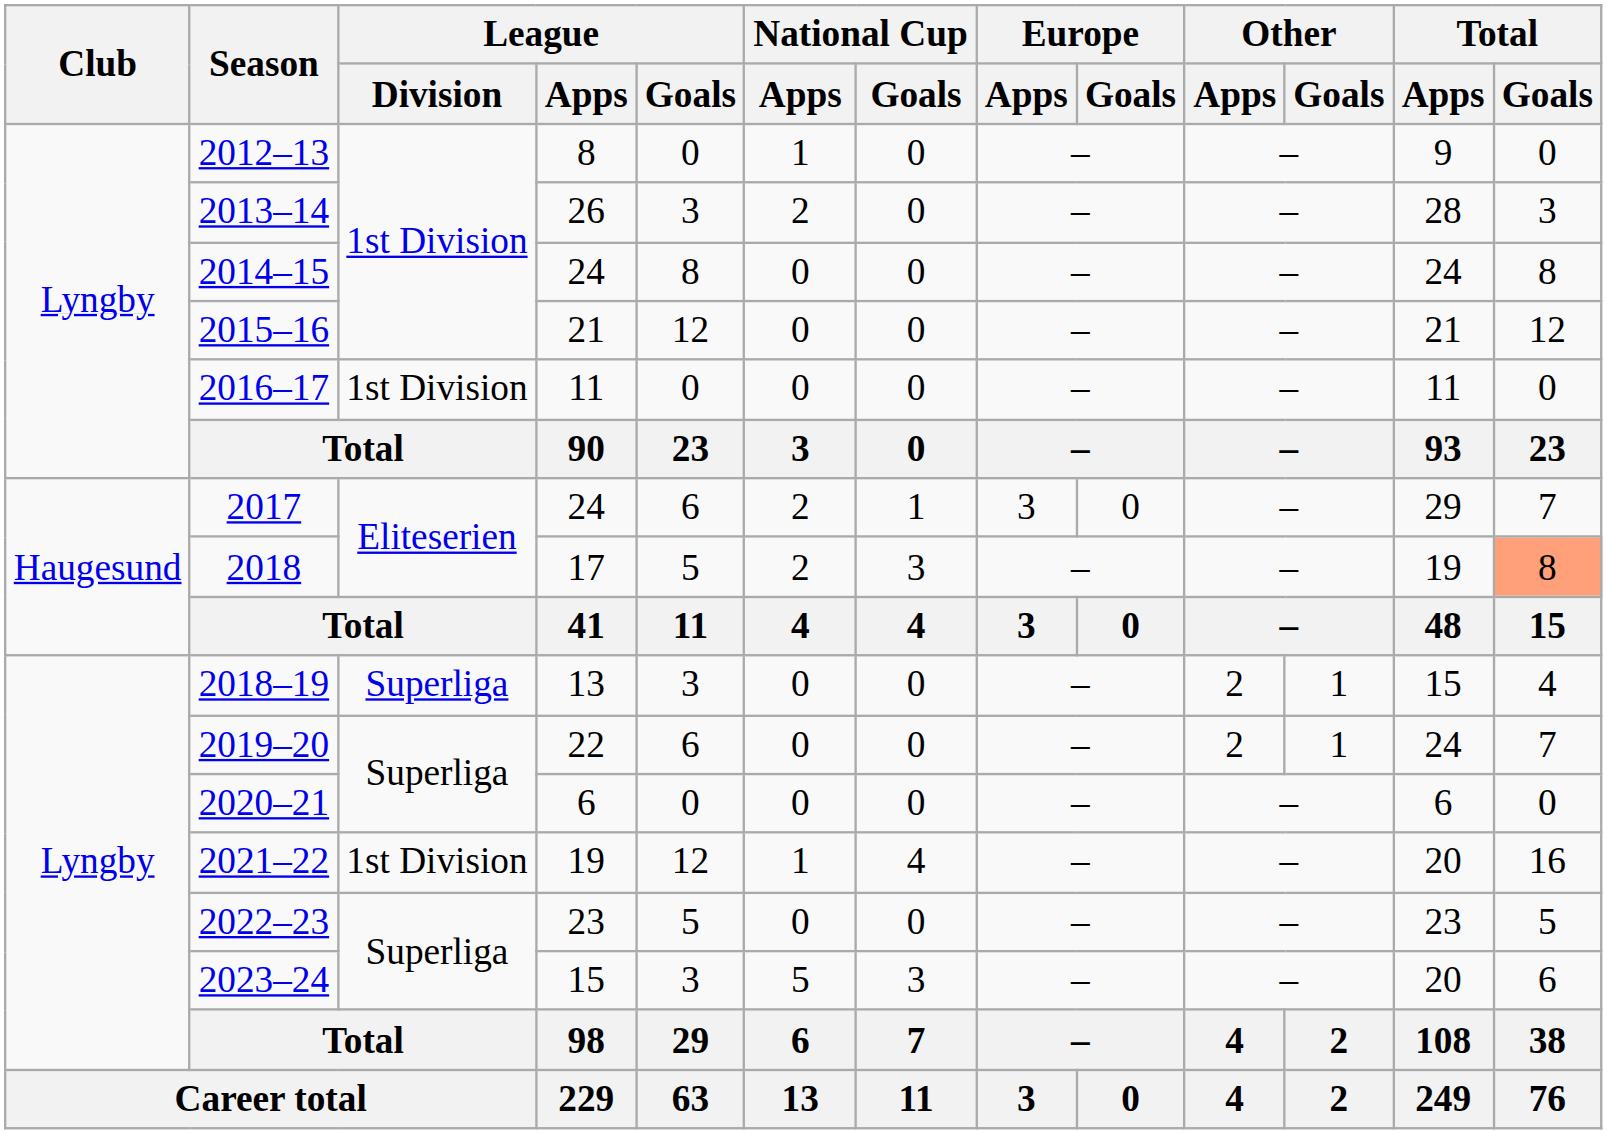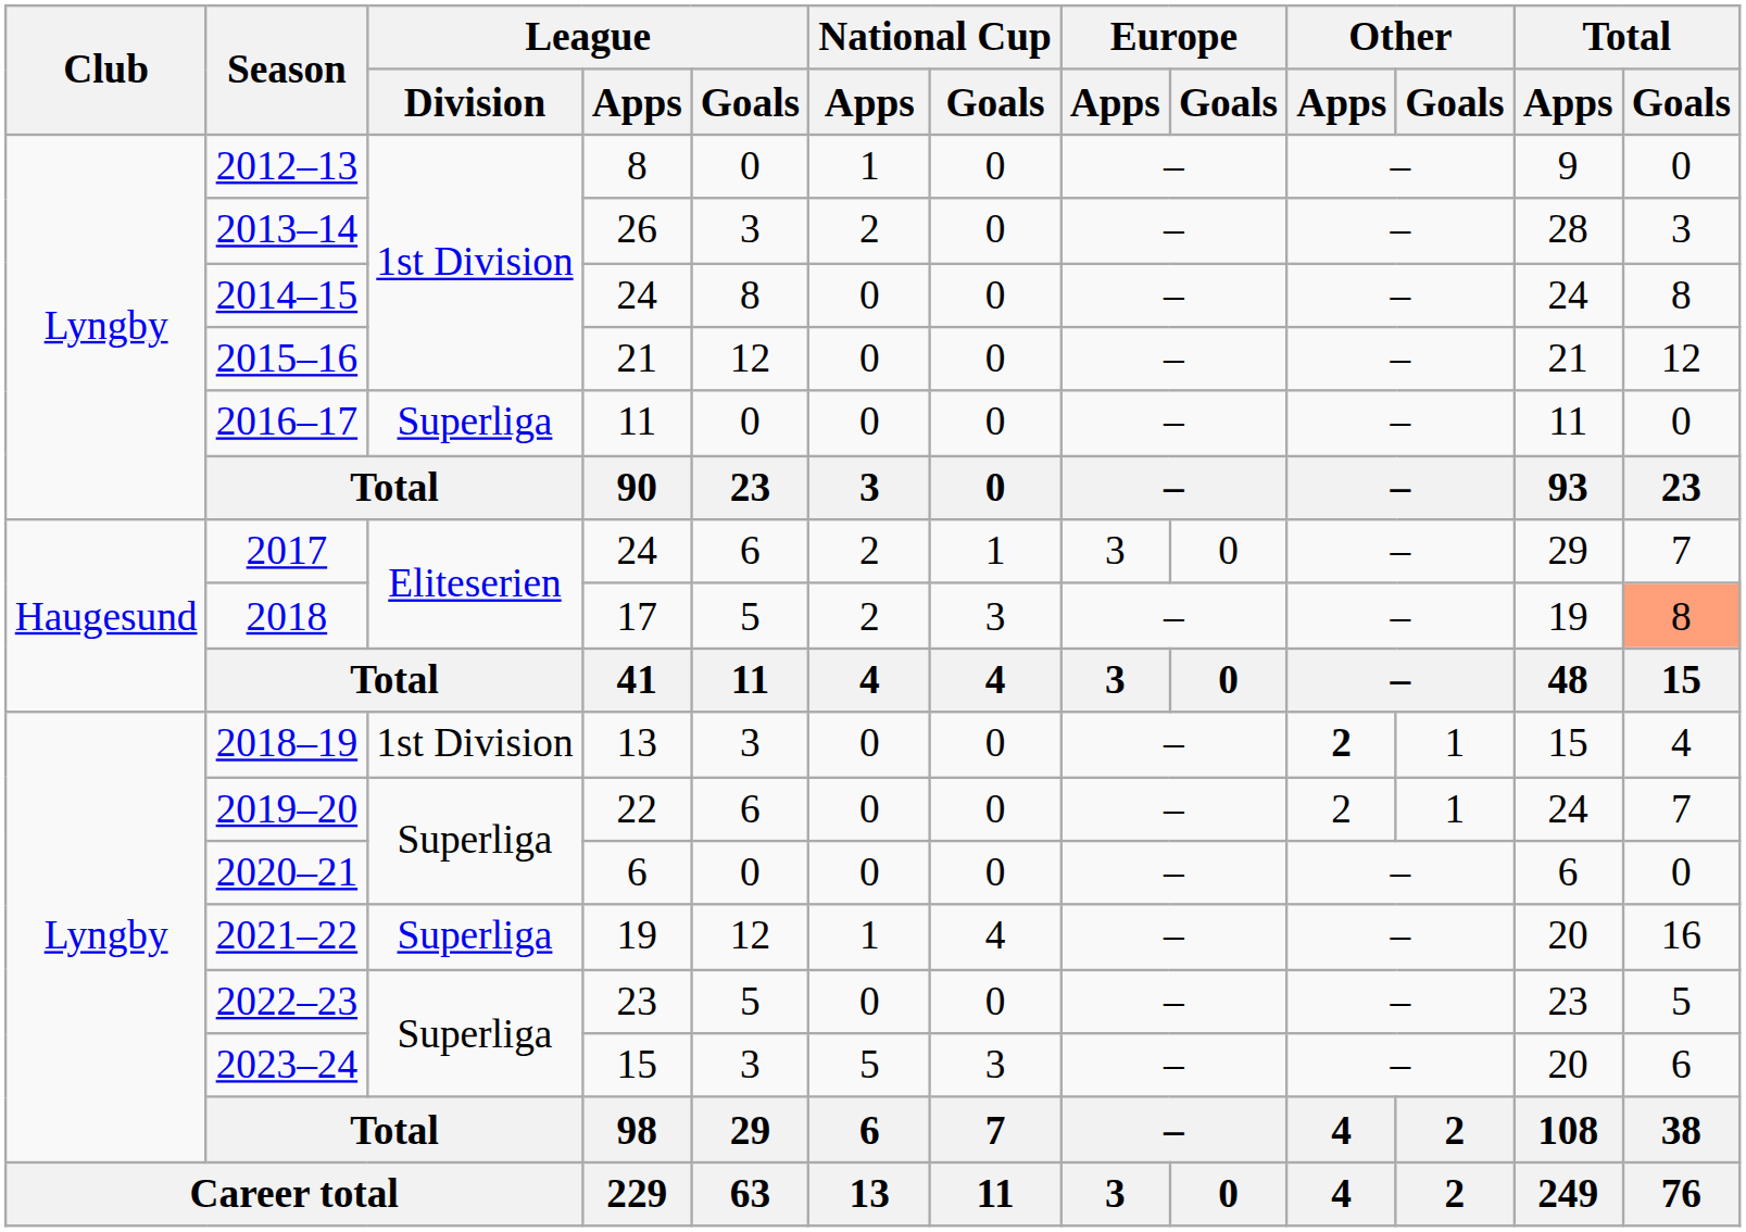 <table class="wikitable" style="text-align: center;">
 <tr>
 <th rowspan="2">Club</th>
 <th rowspan="2">Season</th>
 <th colspan="3">League</th>
 <th colspan="2">National Cup</th>
 <th colspan="2">Europe</th>
 <th colspan="2">Other</th>
 <th colspan="2">Total</th>
 </tr>
 <tr>
 <th>Division</th>
 <th>Apps</th>
 <th>Goals</th>
 <th>Apps</th>
 <th>Goals</th>
 <th>Apps</th>
 <th>Goals</th>
 <th>Apps</th>
 <th>Goals</th>
 <th>Apps</th>
 <th>Goals</th>
 </tr>
 <tr>
 <td rowspan="6"><a href='#'>Lyngby</a></td>
 <td><a href='#'>2012–13</a></td>
 <td rowspan="4"><a href='#'>1st Division</a></td>
 <td>8</td>
 <td>0</td>
 <td>1</td>
 <td>0</td>
 <td colspan="2">–</td>
 <td colspan="2">–</td>
 <td>9</td>
 <td>0</td>
 </tr>
 <tr>
 <td><a href='#'>2013–14</a></td>
 <td>26</td>
 <td>3</td>
 <td>2</td>
 <td>0</td>
 <td colspan="2">–</td>
 <td colspan="2">–</td>
 <td>28</td>
 <td>3</td>
 </tr>
 <tr>
 <td><a href='#'>2014–15</a></td>
 <td>24</td>
 <td>8</td>
 <td>0</td>
 <td>0</td>
 <td colspan="2">–</td>
 <td colspan="2">–</td>
 <td>24</td>
 <td>8</td>
 </tr>
 <tr>
 <td><a href='#'>2015–16</a></td>
 <td>21</td>
 <td>12</td>
 <td>0</td>
 <td>0</td>
 <td colspan="2">–</td>
 <td colspan="2">–</td>
 <td>21</td>
 <td>12</td>
 </tr>
 <tr>
 <td><a href='#'>2016–17</a></td>
-<td>1st Division</td>
+<td rowspan="1"><a href='#'>Superliga</a></td>
 <td>11</td>
 <td>0</td>
 <td>0</td>
 <td>0</td>
 <td colspan="2">–</td>
 <td colspan="2">–</td>
 <td>11</td>
 <td>0</td>
 </tr>
 <tr>
 <th colspan="2">Total</th>
 <th>90</th>
 <th>23</th>
 <th>3</th>
 <th>0</th>
 <th colspan="2">–</th>
 <th colspan="2">–</th>
 <th>93</th>
 <th>23</th>
 </tr>
 <tr>
 <td rowspan="3"><a href='#'>Haugesund</a></td>
 <td><a href='#'>2017</a></td>
 <td rowspan="2"><a href='#'>Eliteserien</a></td>
 <td>24</td>
 <td>6</td>
 <td>2</td>
 <td>1</td>
 <td>3</td>
 <td>0</td>
 <td colspan="2">–</td>
 <td>29</td>
 <td>7</td>
 </tr>
 <tr>
 <td><a href='#'>2018</a></td>
 <td>17</td>
 <td>5</td>
 <td>2</td>
 <td>3</td>
 <td colspan="2">–</td>
 <td colspan="2">–</td>
 <td>19</td>
 <td style="background: lightsalmon;">8</td>
 </tr>
 <tr>
 <th colspan="2">Total</th>
 <th>41</th>
 <th>11</th>
 <th>4</th>
 <th>4</th>
 <th>3</th>
 <th>0</th>
 <th colspan="2">–</th>
 <th>48</th>
 <th>15</th>
 </tr>
 <tr>
 <td rowspan="7"><a href='#'>Lyngby</a></td>
 <td><a href='#'>2018–19</a></td>
-<td rowspan="1"><a href='#'>Superliga</a></td>
+<td>1st Division</td>
 <td>13</td>
 <td>3</td>
 <td>0</td>
 <td>0</td>
 <td colspan="2">–</td>
-<td>2</td>
+<td><strong>2</strong></td>
 <td>1</td>
 <td>15</td>
 <td>4</td>
 </tr>
 <tr>
 <td><a href='#'>2019–20</a></td>
 <td rowspan="2">Superliga</td>
 <td>22</td>
 <td>6</td>
 <td>0</td>
 <td>0</td>
 <td colspan="2">–</td>
 <td>2</td>
 <td>1</td>
 <td>24</td>
 <td>7</td>
 </tr>
 <tr>
 <td><a href='#'>2020–21</a></td>
 <td>6</td>
 <td>0</td>
 <td>0</td>
 <td>0</td>
 <td colspan="2">–</td>
 <td colspan="2">–</td>
 <td>6</td>
 <td>0</td>
 </tr>
 <tr>
 <td><a href='#'>2021–22</a></td>
-<td>1st Division</td>
+<td rowspan="1"><a href='#'>Superliga</a></td>
 <td>19</td>
 <td>12</td>
 <td>1</td>
 <td>4</td>
 <td colspan="2">–</td>
 <td colspan="2">–</td>
 <td>20</td>
 <td>16</td>
 </tr>
 <tr>
 <td><a href='#'>2022–23</a></td>
 <td rowspan="2">Superliga</td>
 <td>23</td>
 <td>5</td>
 <td>0</td>
 <td>0</td>
 <td colspan="2">–</td>
 <td colspan="2">–</td>
 <td>23</td>
 <td>5</td>
 </tr>
 <tr>
 <td><a href='#'>2023–24</a></td>
 <td>15</td>
 <td>3</td>
 <td>5</td>
 <td>3</td>
 <td colspan="2">–</td>
 <td colspan="2">–</td>
 <td>20</td>
 <td>6</td>
 </tr>
 <tr>
 <th colspan="2">Total</th>
 <th>98</th>
 <th>29</th>
 <th>6</th>
 <th>7</th>
 <th colspan="2">–</th>
 <th>4</th>
 <th>2</th>
 <th>108</th>
 <th>38</th>
 </tr>
 <tr>
 <th colspan="3">Career total</th>
 <th>229</th>
 <th>63</th>
 <th>13</th>
 <th>11</th>
 <th>3</th>
 <th>0</th>
 <th>4</th>
 <th>2</th>
 <th>249</th>
 <th>76</th>
 </tr>
 </table>
